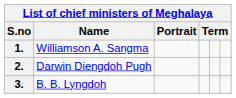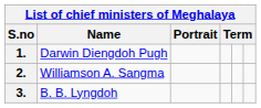 <table class="wikitable sortable">
 <tr>
 <th colspan="6"><a href='#'>List of chief ministers of Meghalaya</a></th>
 </tr>
 <tr>
 <th>S.no</th>
 <th>Name</th>
 <th>Portrait</th>
 <th colspan="3">Term</th>
 </tr>
 <tr>
 <th>1.</th>
-<td><a href='#'>Williamson A. Sangma</a></td>
+<td><a href='#'>Darwin Diengdoh Pugh</a></td>
 <td></td>
 <td></td>
 <td></td>
 <td></td>
 </tr>
 <tr>
 <th>2.</th>
-<td><a href='#'>Darwin Diengdoh Pugh</a></td>
+<td><a href='#'>Williamson A. Sangma</a></td>
 <td></td>
 <td></td>
 <td></td>
 <td></td>
 </tr>
 <tr>
 <th>3.</th>
 <td><a href='#'>B. B. Lyngdoh</a></td>
 <td></td>
 <td></td>
 <td></td>
 <td></td>
 </tr>
 </table>
